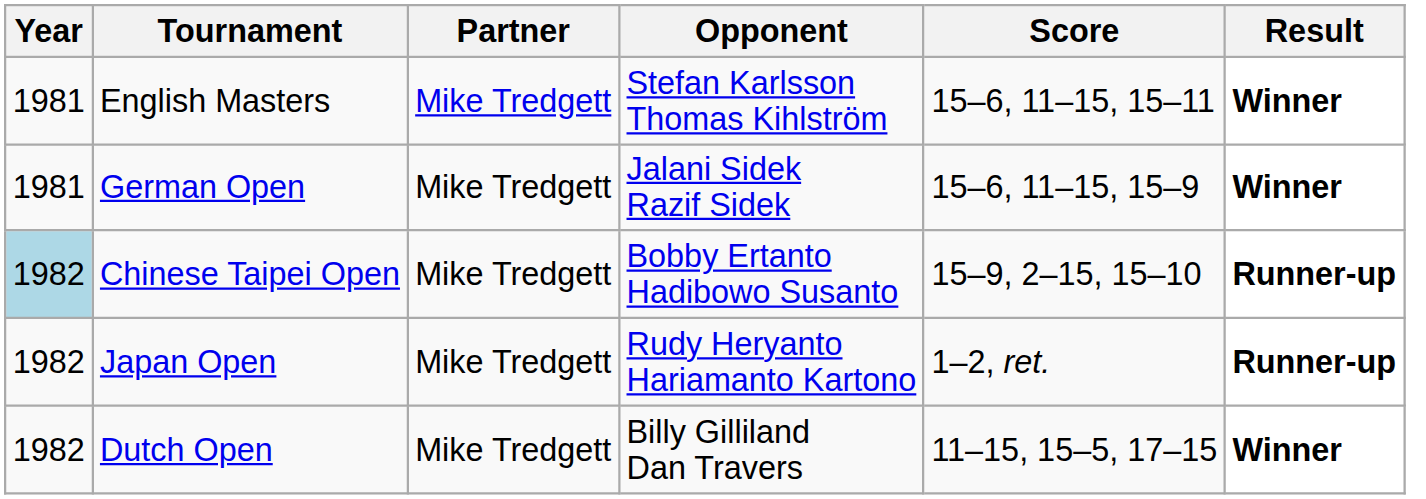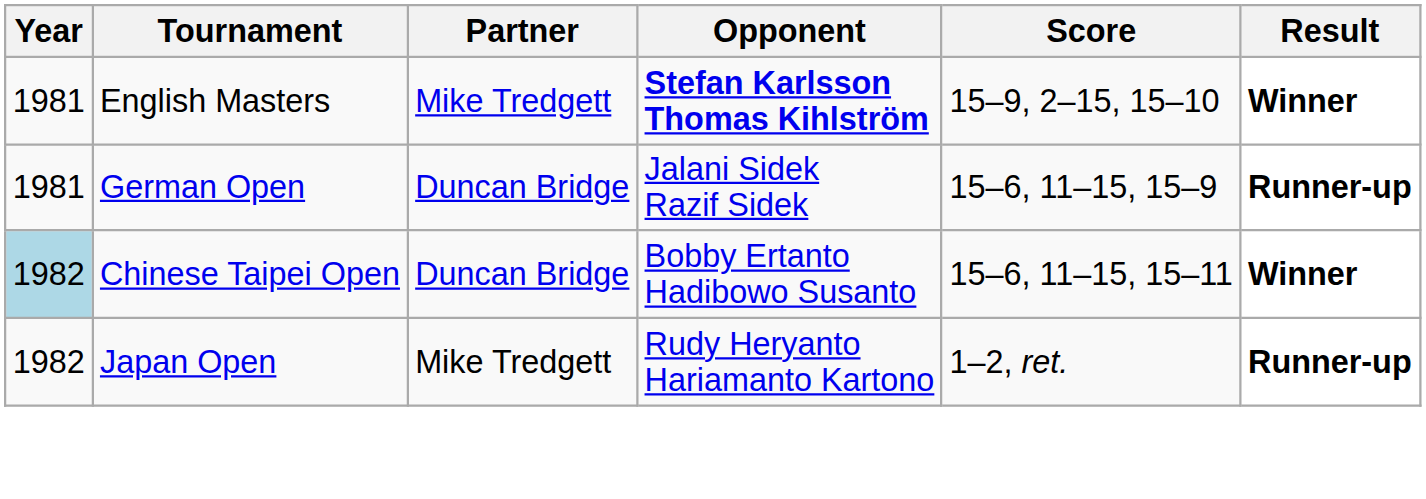 <table class="sortable wikitable" style="font-size: 90%;">
 <tr>
 <th>Year</th>
 <th>Tournament</th>
 <th>Partner</th>
 <th>Opponent</th>
 <th>Score</th>
 <th>Result</th>
 </tr>
 <tr>
 <td align="center">1981</td>
 <td align="left">English Masters</td>
 <td align="left"> <a href='#'>Mike Tredgett</a></td>
-<td align="left"> <a href='#'>Stefan Karlsson</a><br> <a href='#'>Thomas Kihlström</a></td>
-<td align="left">15–6, 11–15, 15–11</td>
+<td align="left"><strong> <a href='#'>Stefan Karlsson</a><br> <a href='#'>Thomas Kihlström</a></strong></td>
+<td align="left">15–9, 2–15, 15–10</td>
 <td style="text-align:left; background: white"> <strong>Winner</strong></td>
 </tr>
 <tr>
 <td align="center">1981</td>
 <td align="left"><a href='#'>German Open</a></td>
-<td align="left"> Mike Tredgett</td>
+<td align="left"> <a href='#'>Duncan Bridge</a></td>
 <td align="left"> <a href='#'>Jalani Sidek</a><br> <a href='#'>Razif Sidek</a></td>
 <td align="left">15–6, 11–15, 15–9</td>
-<td style="text-align:left; background: white"> <strong>Winner</strong></td>
+<td style="text-align:left; background: white"> <strong>Runner-up</strong></td>
 </tr>
 <tr>
 <td align="center" style="background: lightblue;">1982</td>
 <td align="left"><a href='#'>Chinese Taipei Open</a></td>
-<td align="left"> Mike Tredgett</td>
+<td align="left"> <a href='#'>Duncan Bridge</a></td>
 <td align="left"> <a href='#'>Bobby Ertanto</a><br> <a href='#'>Hadibowo Susanto</a></td>
-<td align="left">15–9, 2–15, 15–10</td>
-<td style="text-align:left; background: white"> <strong>Runner-up</strong></td>
+<td align="left">15–6, 11–15, 15–11</td>
+<td style="text-align:left; background: white"> <strong>Winner</strong></td>
 </tr>
 <tr>
 <td align="center">1982</td>
 <td align="left"><a href='#'>Japan Open</a></td>
 <td align="left"> Mike Tredgett</td>
 <td align="left"> <a href='#'>Rudy Heryanto</a><br> <a href='#'>Hariamanto Kartono</a></td>
 <td align="left">1–2, <em>ret.</em></td>
 <td style="text-align:left; background: white"> <strong>Runner-up</strong></td>
 </tr>
-<tr>
-<td align="center">1982</td>
-<td align="left"><a href='#'>Dutch Open</a></td>
-<td align="left"> Mike Tredgett</td>
-<td align="left"> Billy Gilliland<br> Dan Travers</td>
-<td align="left">11–15, 15–5, 17–15</td>
-<td style="text-align:left; background: white"> <strong>Winner</strong></td>
-</tr>
 </table>
